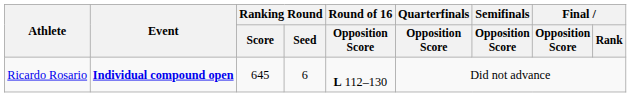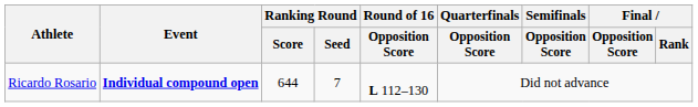 <table class=wikitable style=font-size:90%;text-align:center>
 <tr>
 <th rowspan=2>Athlete</th>
 <th rowspan=2>Event</th>
 <th colspan=2>Ranking Round</th>
 <th>Round of 16</th>
 <th>Quarterfinals</th>
 <th>Semifinals</th>
 <th colspan=2>Final / </th>
 </tr>
 <tr style=font-size:95%>
 <th>Score</th>
 <th>Seed</th>
 <th>Opposition<br>Score</th>
 <th>Opposition<br>Score</th>
 <th>Opposition<br>Score</th>
 <th>Opposition<br>Score</th>
 <th>Rank</th>
 </tr>
 <tr>
 <td align=left><a href='#'>Ricardo Rosario</a></td>
 <td align=left><strong><a href='#'>Individual compound open</a></strong></td>
-<td>645</td>
-<td>6</td>
+<td>644</td>
+<td>7</td>
 <td><br><strong>L</strong> 112–130</td>
 <td colspan=4>Did not advance</td>
 </tr>
 </table>
